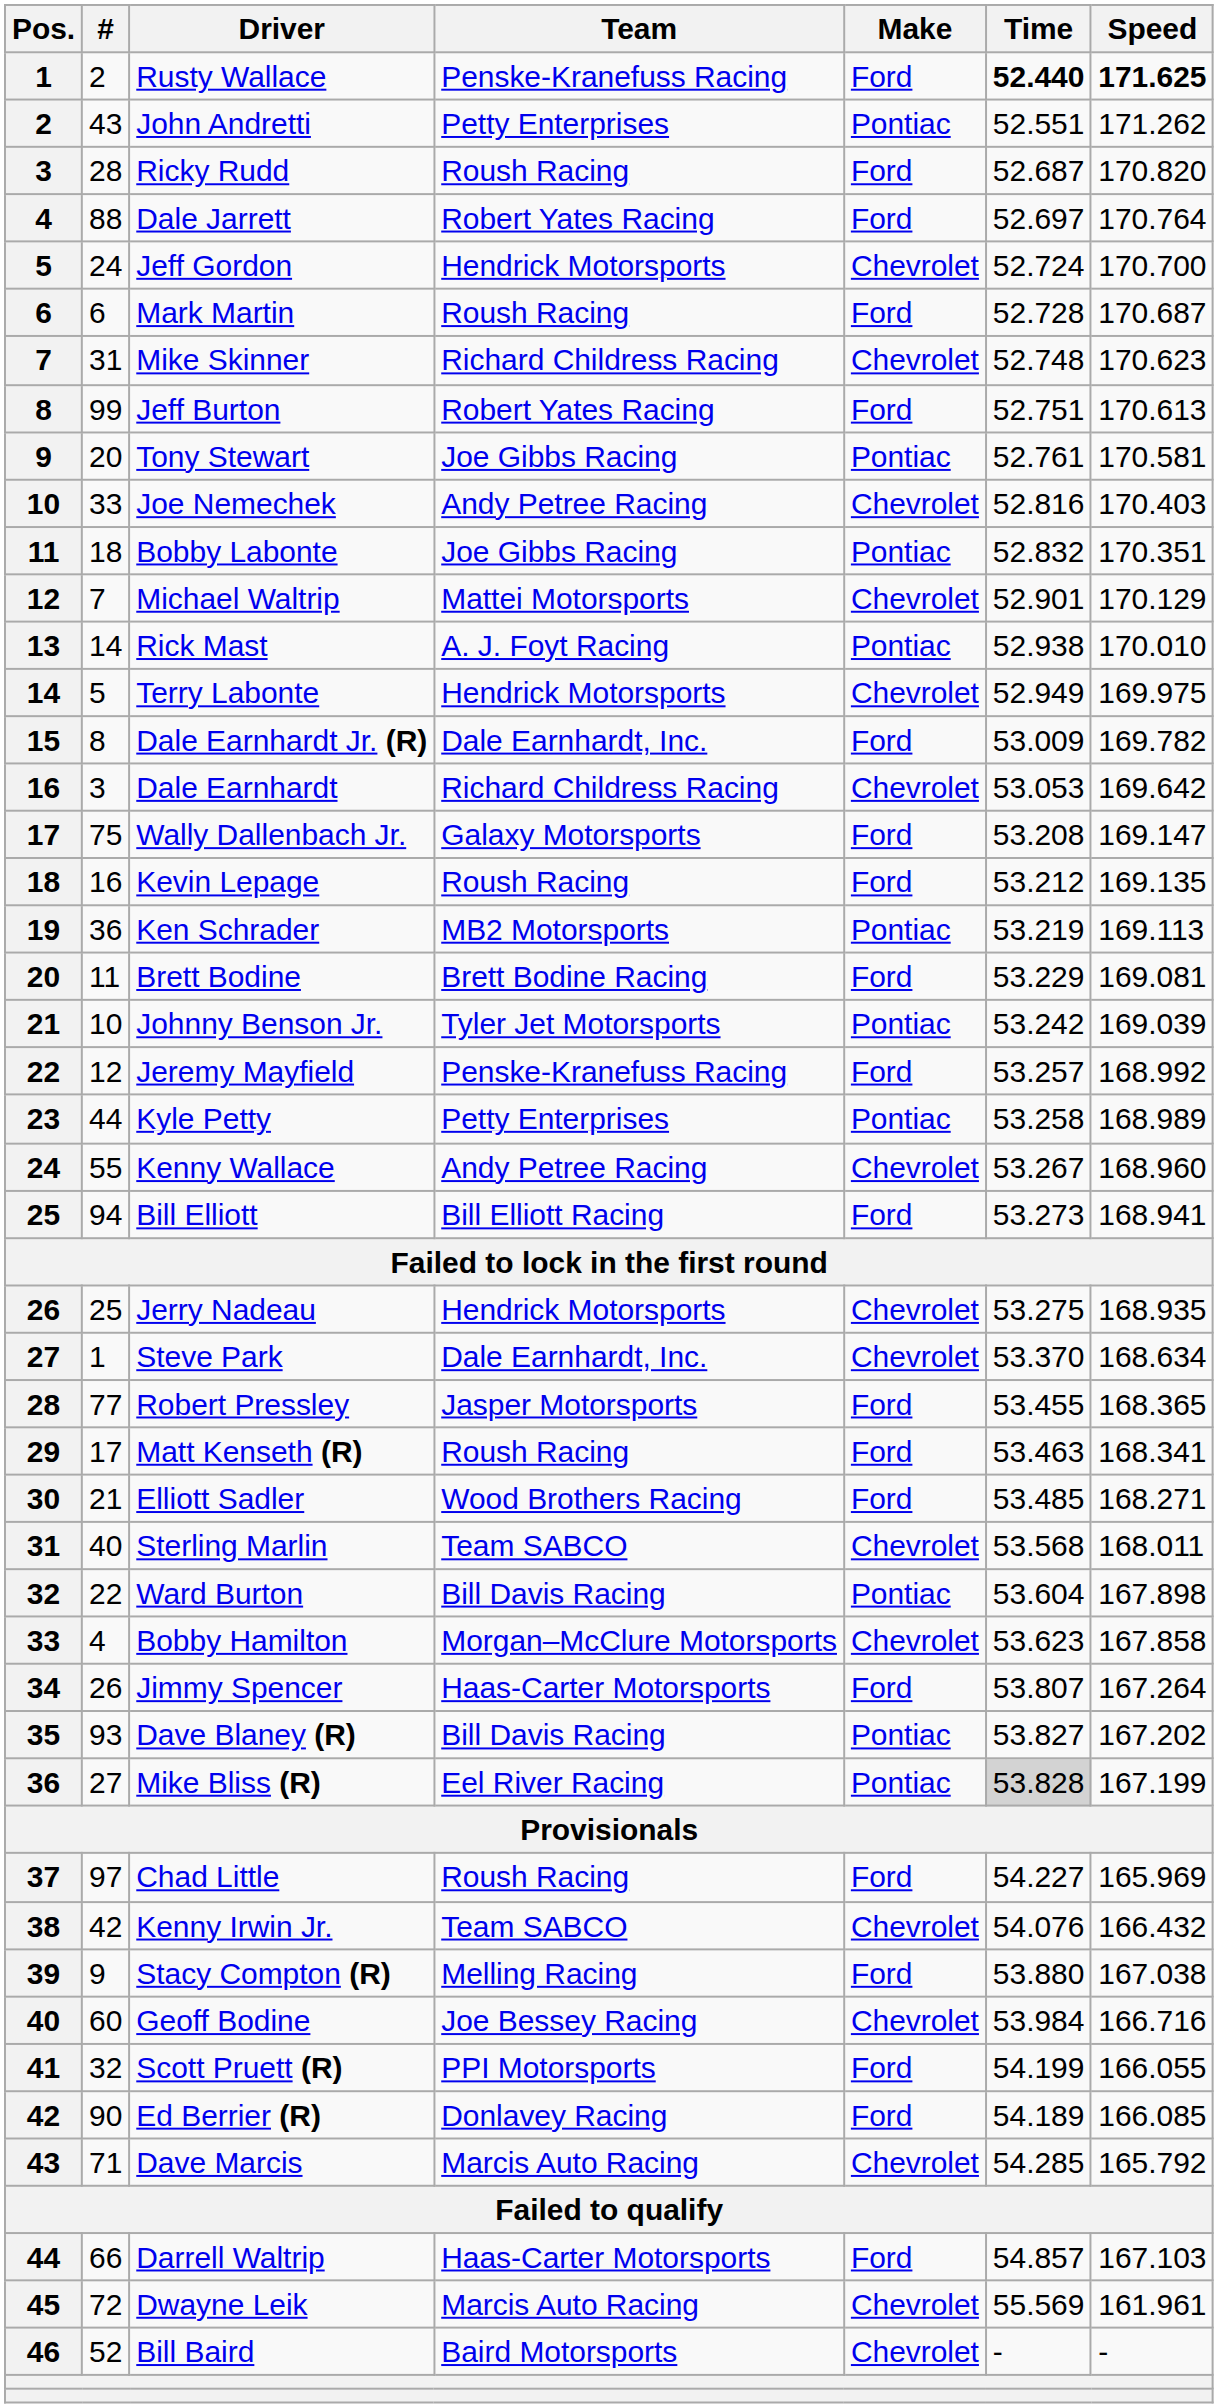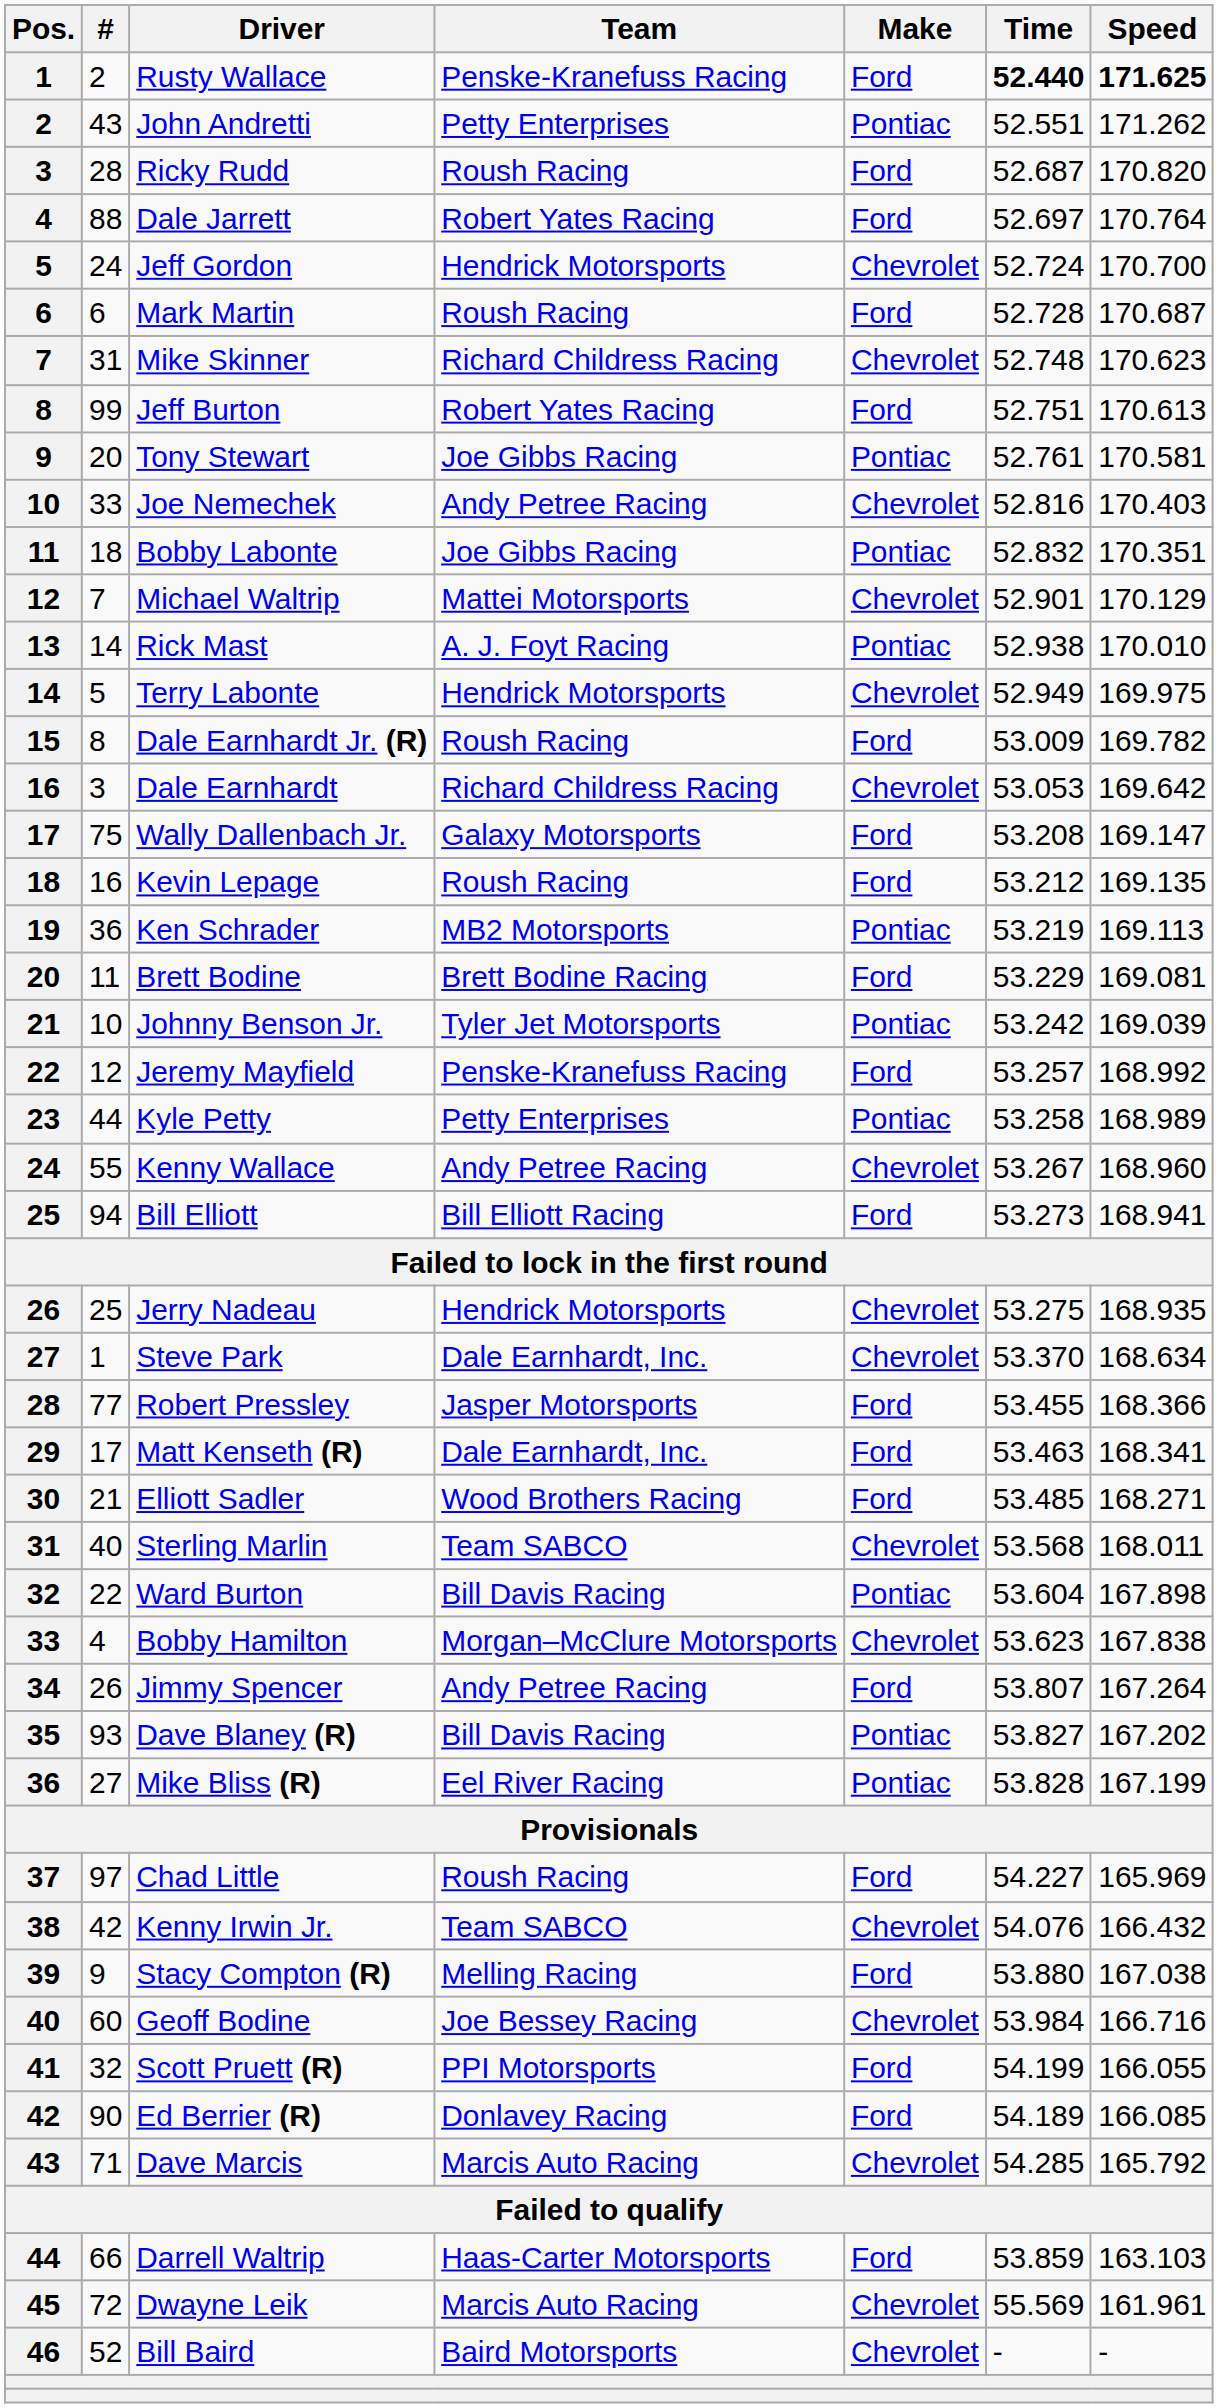 <table class="wikitable" style="font-size:95%">
 <tr>
 <th>Pos.</th>
 <th>#</th>
 <th>Driver</th>
 <th>Team</th>
 <th>Make</th>
 <th>Time</th>
 <th>Speed</th>
 </tr>
 <tr>
 <th>1</th>
 <td>2</td>
 <td><a href='#'>Rusty Wallace</a></td>
 <td><a href='#'>Penske-Kranefuss Racing</a></td>
 <td><a href='#'>Ford</a></td>
 <td><strong>52.440</strong></td>
 <td><strong>171.625</strong></td>
 </tr>
 <tr>
 <th>2</th>
 <td>43</td>
 <td><a href='#'>John Andretti</a></td>
 <td><a href='#'>Petty Enterprises</a></td>
 <td><a href='#'>Pontiac</a></td>
 <td>52.551</td>
 <td>171.262</td>
 </tr>
 <tr>
 <th>3</th>
 <td>28</td>
 <td><a href='#'>Ricky Rudd</a></td>
 <td><a href='#'>Roush Racing</a></td>
 <td><a href='#'>Ford</a></td>
 <td>52.687</td>
 <td>170.820</td>
 </tr>
 <tr>
 <th>4</th>
 <td>88</td>
 <td><a href='#'>Dale Jarrett</a></td>
 <td><a href='#'>Robert Yates Racing</a></td>
 <td><a href='#'>Ford</a></td>
 <td>52.697</td>
 <td>170.764</td>
 </tr>
 <tr>
 <th>5</th>
 <td>24</td>
 <td><a href='#'>Jeff Gordon</a></td>
 <td><a href='#'>Hendrick Motorsports</a></td>
 <td><a href='#'>Chevrolet</a></td>
 <td>52.724</td>
 <td>170.700</td>
 </tr>
 <tr>
 <th>6</th>
 <td>6</td>
 <td><a href='#'>Mark Martin</a></td>
 <td><a href='#'>Roush Racing</a></td>
 <td><a href='#'>Ford</a></td>
 <td>52.728</td>
 <td>170.687</td>
 </tr>
 <tr>
 <th>7</th>
 <td>31</td>
 <td><a href='#'>Mike Skinner</a></td>
 <td><a href='#'>Richard Childress Racing</a></td>
 <td><a href='#'>Chevrolet</a></td>
 <td>52.748</td>
 <td>170.623</td>
 </tr>
 <tr>
 <th>8</th>
 <td>99</td>
 <td><a href='#'>Jeff Burton</a></td>
 <td><a href='#'>Robert Yates Racing</a></td>
 <td><a href='#'>Ford</a></td>
 <td>52.751</td>
 <td>170.613</td>
 </tr>
 <tr>
 <th>9</th>
 <td>20</td>
 <td><a href='#'>Tony Stewart</a></td>
 <td><a href='#'>Joe Gibbs Racing</a></td>
 <td><a href='#'>Pontiac</a></td>
 <td>52.761</td>
 <td>170.581</td>
 </tr>
 <tr>
 <th>10</th>
 <td>33</td>
 <td><a href='#'>Joe Nemechek</a></td>
 <td><a href='#'>Andy Petree Racing</a></td>
 <td><a href='#'>Chevrolet</a></td>
 <td>52.816</td>
 <td>170.403</td>
 </tr>
 <tr>
 <th>11</th>
 <td>18</td>
 <td><a href='#'>Bobby Labonte</a></td>
 <td><a href='#'>Joe Gibbs Racing</a></td>
 <td><a href='#'>Pontiac</a></td>
 <td>52.832</td>
 <td>170.351</td>
 </tr>
 <tr>
 <th>12</th>
 <td>7</td>
 <td><a href='#'>Michael Waltrip</a></td>
 <td><a href='#'>Mattei Motorsports</a></td>
 <td><a href='#'>Chevrolet</a></td>
 <td>52.901</td>
 <td>170.129</td>
 </tr>
 <tr>
 <th>13</th>
 <td>14</td>
 <td><a href='#'>Rick Mast</a></td>
 <td><a href='#'>A. J. Foyt Racing</a></td>
 <td><a href='#'>Pontiac</a></td>
 <td>52.938</td>
 <td>170.010</td>
 </tr>
 <tr>
 <th>14</th>
 <td>5</td>
 <td><a href='#'>Terry Labonte</a></td>
 <td><a href='#'>Hendrick Motorsports</a></td>
 <td><a href='#'>Chevrolet</a></td>
 <td>52.949</td>
 <td>169.975</td>
 </tr>
 <tr>
 <th>15</th>
 <td>8</td>
 <td><a href='#'>Dale Earnhardt Jr.</a> <strong>(R)</strong></td>
-<td><a href='#'>Dale Earnhardt, Inc.</a></td>
+<td><a href='#'>Roush Racing</a></td>
 <td><a href='#'>Ford</a></td>
 <td>53.009</td>
 <td>169.782</td>
 </tr>
 <tr>
 <th>16</th>
 <td>3</td>
 <td><a href='#'>Dale Earnhardt</a></td>
 <td><a href='#'>Richard Childress Racing</a></td>
 <td><a href='#'>Chevrolet</a></td>
 <td>53.053</td>
 <td>169.642</td>
 </tr>
 <tr>
 <th>17</th>
 <td>75</td>
 <td><a href='#'>Wally Dallenbach Jr.</a></td>
 <td><a href='#'>Galaxy Motorsports</a></td>
 <td><a href='#'>Ford</a></td>
 <td>53.208</td>
 <td>169.147</td>
 </tr>
 <tr>
 <th>18</th>
 <td>16</td>
 <td><a href='#'>Kevin Lepage</a></td>
 <td><a href='#'>Roush Racing</a></td>
 <td><a href='#'>Ford</a></td>
 <td>53.212</td>
 <td>169.135</td>
 </tr>
 <tr>
 <th>19</th>
 <td>36</td>
 <td><a href='#'>Ken Schrader</a></td>
 <td><a href='#'>MB2 Motorsports</a></td>
 <td><a href='#'>Pontiac</a></td>
 <td>53.219</td>
 <td>169.113</td>
 </tr>
 <tr>
 <th>20</th>
 <td>11</td>
 <td><a href='#'>Brett Bodine</a></td>
 <td><a href='#'>Brett Bodine Racing</a></td>
 <td><a href='#'>Ford</a></td>
 <td>53.229</td>
 <td>169.081</td>
 </tr>
 <tr>
 <th>21</th>
 <td>10</td>
 <td><a href='#'>Johnny Benson Jr.</a></td>
 <td><a href='#'>Tyler Jet Motorsports</a></td>
 <td><a href='#'>Pontiac</a></td>
 <td>53.242</td>
 <td>169.039</td>
 </tr>
 <tr>
 <th>22</th>
 <td>12</td>
 <td><a href='#'>Jeremy Mayfield</a></td>
 <td><a href='#'>Penske-Kranefuss Racing</a></td>
 <td><a href='#'>Ford</a></td>
 <td>53.257</td>
 <td>168.992</td>
 </tr>
 <tr>
 <th>23</th>
 <td>44</td>
 <td><a href='#'>Kyle Petty</a></td>
 <td><a href='#'>Petty Enterprises</a></td>
 <td><a href='#'>Pontiac</a></td>
 <td>53.258</td>
 <td>168.989</td>
 </tr>
 <tr>
 <th>24</th>
 <td>55</td>
 <td><a href='#'>Kenny Wallace</a></td>
 <td><a href='#'>Andy Petree Racing</a></td>
 <td><a href='#'>Chevrolet</a></td>
 <td>53.267</td>
 <td>168.960</td>
 </tr>
 <tr>
 <th>25</th>
 <td>94</td>
 <td><a href='#'>Bill Elliott</a></td>
 <td><a href='#'>Bill Elliott Racing</a></td>
 <td><a href='#'>Ford</a></td>
 <td>53.273</td>
 <td>168.941</td>
 </tr>
 <tr>
 <th colspan="7">Failed to lock in the first round</th>
 </tr>
 <tr>
 <th>26</th>
 <td>25</td>
 <td><a href='#'>Jerry Nadeau</a></td>
 <td><a href='#'>Hendrick Motorsports</a></td>
 <td><a href='#'>Chevrolet</a></td>
 <td>53.275</td>
 <td>168.935</td>
 </tr>
 <tr>
 <th>27</th>
 <td>1</td>
 <td><a href='#'>Steve Park</a></td>
 <td><a href='#'>Dale Earnhardt, Inc.</a></td>
 <td><a href='#'>Chevrolet</a></td>
 <td>53.370</td>
 <td>168.634</td>
 </tr>
 <tr>
 <th>28</th>
 <td>77</td>
 <td><a href='#'>Robert Pressley</a></td>
 <td><a href='#'>Jasper Motorsports</a></td>
 <td><a href='#'>Ford</a></td>
 <td>53.455</td>
-<td>168.365</td>
+<td>168.366</td>
 </tr>
 <tr>
 <th>29</th>
 <td>17</td>
 <td><a href='#'>Matt Kenseth</a> <strong>(R)</strong></td>
-<td><a href='#'>Roush Racing</a></td>
+<td><a href='#'>Dale Earnhardt, Inc.</a></td>
 <td><a href='#'>Ford</a></td>
 <td>53.463</td>
 <td>168.341</td>
 </tr>
 <tr>
 <th>30</th>
 <td>21</td>
 <td><a href='#'>Elliott Sadler</a></td>
 <td><a href='#'>Wood Brothers Racing</a></td>
 <td><a href='#'>Ford</a></td>
 <td>53.485</td>
 <td>168.271</td>
 </tr>
 <tr>
 <th>31</th>
 <td>40</td>
 <td><a href='#'>Sterling Marlin</a></td>
 <td><a href='#'>Team SABCO</a></td>
 <td><a href='#'>Chevrolet</a></td>
 <td>53.568</td>
 <td>168.011</td>
 </tr>
 <tr>
 <th>32</th>
 <td>22</td>
 <td><a href='#'>Ward Burton</a></td>
 <td><a href='#'>Bill Davis Racing</a></td>
 <td><a href='#'>Pontiac</a></td>
 <td>53.604</td>
 <td>167.898</td>
 </tr>
 <tr>
 <th>33</th>
 <td>4</td>
 <td><a href='#'>Bobby Hamilton</a></td>
 <td><a href='#'>Morgan–McClure Motorsports</a></td>
 <td><a href='#'>Chevrolet</a></td>
 <td>53.623</td>
-<td>167.858</td>
+<td>167.838</td>
 </tr>
 <tr>
 <th>34</th>
 <td>26</td>
 <td><a href='#'>Jimmy Spencer</a></td>
-<td><a href='#'>Haas-Carter Motorsports</a></td>
+<td><a href='#'>Andy Petree Racing</a></td>
 <td><a href='#'>Ford</a></td>
 <td>53.807</td>
 <td>167.264</td>
 </tr>
 <tr>
 <th>35</th>
 <td>93</td>
 <td><a href='#'>Dave Blaney</a> <strong>(R)</strong></td>
 <td><a href='#'>Bill Davis Racing</a></td>
 <td><a href='#'>Pontiac</a></td>
 <td>53.827</td>
 <td>167.202</td>
 </tr>
 <tr>
 <th>36</th>
 <td>27</td>
 <td><a href='#'>Mike Bliss</a> <strong>(R)</strong></td>
 <td><a href='#'>Eel River Racing</a></td>
 <td><a href='#'>Pontiac</a></td>
-<td style="background: lightgrey;">53.828</td>
+<td>53.828</td>
 <td>167.199</td>
 </tr>
 <tr>
 <th colspan="7">Provisionals</th>
 </tr>
 <tr>
 <th>37</th>
 <td>97</td>
 <td><a href='#'>Chad Little</a></td>
 <td><a href='#'>Roush Racing</a></td>
 <td><a href='#'>Ford</a></td>
 <td>54.227</td>
 <td>165.969</td>
 </tr>
 <tr>
 <th>38</th>
 <td>42</td>
 <td><a href='#'>Kenny Irwin Jr.</a></td>
 <td><a href='#'>Team SABCO</a></td>
 <td><a href='#'>Chevrolet</a></td>
 <td>54.076</td>
 <td>166.432</td>
 </tr>
 <tr>
 <th>39</th>
 <td>9</td>
 <td><a href='#'>Stacy Compton</a> <strong>(R)</strong></td>
 <td><a href='#'>Melling Racing</a></td>
 <td><a href='#'>Ford</a></td>
 <td>53.880</td>
 <td>167.038</td>
 </tr>
 <tr>
 <th>40</th>
 <td>60</td>
 <td><a href='#'>Geoff Bodine</a></td>
 <td><a href='#'>Joe Bessey Racing</a></td>
 <td><a href='#'>Chevrolet</a></td>
 <td>53.984</td>
 <td>166.716</td>
 </tr>
 <tr>
 <th>41</th>
 <td>32</td>
 <td><a href='#'>Scott Pruett</a> <strong>(R)</strong></td>
 <td><a href='#'>PPI Motorsports</a></td>
 <td><a href='#'>Ford</a></td>
 <td>54.199</td>
 <td>166.055</td>
 </tr>
 <tr>
 <th>42</th>
 <td>90</td>
 <td><a href='#'>Ed Berrier</a> <strong>(R)</strong></td>
 <td><a href='#'>Donlavey Racing</a></td>
 <td><a href='#'>Ford</a></td>
 <td>54.189</td>
 <td>166.085</td>
 </tr>
 <tr>
 <th>43</th>
 <td>71</td>
 <td><a href='#'>Dave Marcis</a></td>
 <td><a href='#'>Marcis Auto Racing</a></td>
 <td><a href='#'>Chevrolet</a></td>
 <td>54.285</td>
 <td>165.792</td>
 </tr>
 <tr>
 <th colspan="7">Failed to qualify</th>
 </tr>
 <tr>
 <th>44</th>
 <td>66</td>
 <td><a href='#'>Darrell Waltrip</a></td>
 <td><a href='#'>Haas-Carter Motorsports</a></td>
 <td><a href='#'>Ford</a></td>
-<td>54.857</td>
-<td>167.103</td>
+<td>53.859</td>
+<td>163.103</td>
 </tr>
 <tr>
 <th>45</th>
 <td>72</td>
 <td><a href='#'>Dwayne Leik</a></td>
 <td><a href='#'>Marcis Auto Racing</a></td>
 <td><a href='#'>Chevrolet</a></td>
 <td>55.569</td>
 <td>161.961</td>
 </tr>
 <tr>
 <th>46</th>
 <td>52</td>
 <td><a href='#'>Bill Baird</a></td>
 <td><a href='#'>Baird Motorsports</a></td>
 <td><a href='#'>Chevrolet</a></td>
 <td>-</td>
 <td>-</td>
 </tr>
 <tr>
 <th colspan="7"></th>
 </tr>
 <tr>
 <th colspan="7"></th>
 </tr>
 </table>
